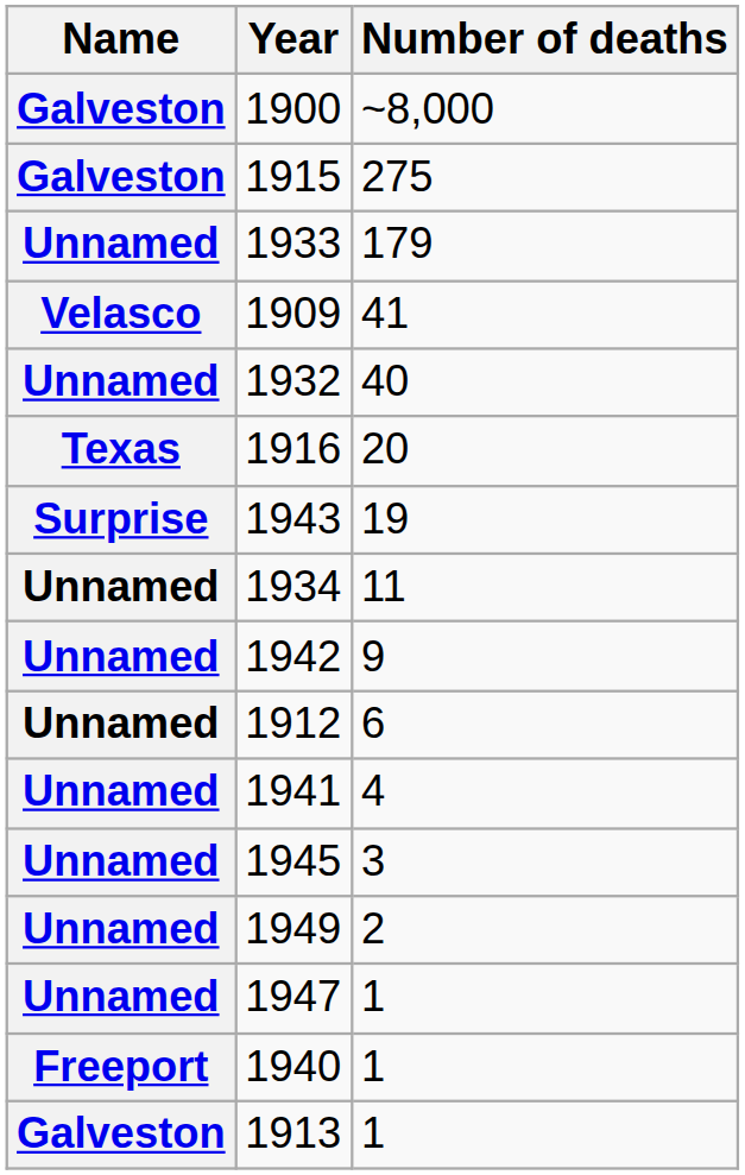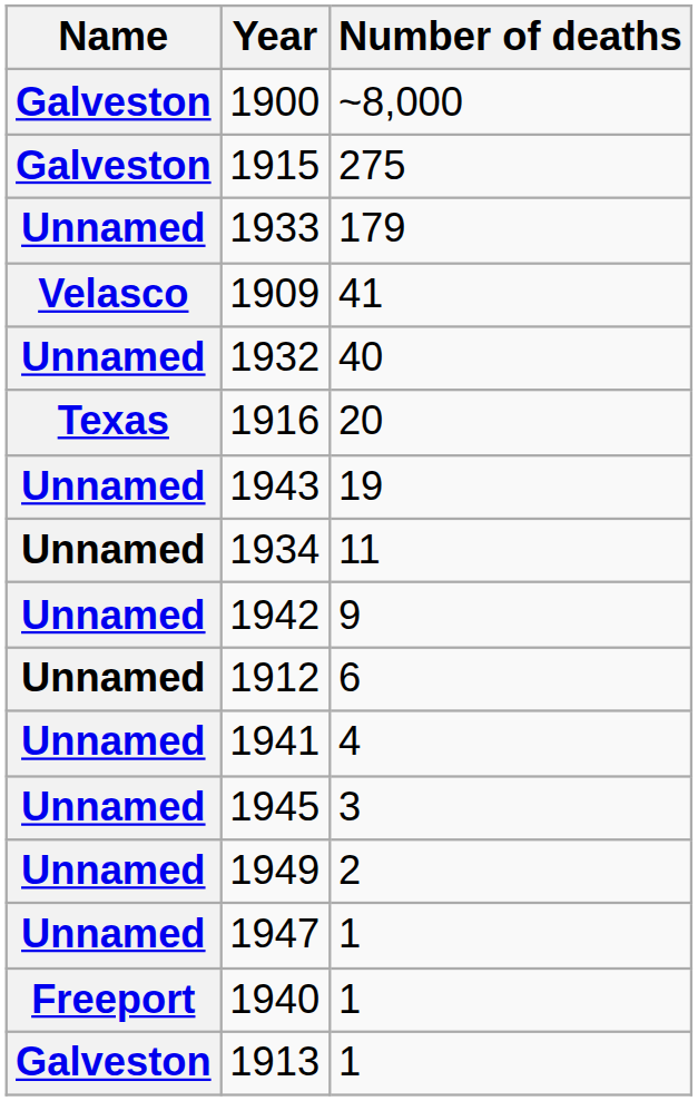 <table class="wikitable sortable plainrowheaders" style="margin:1em auto;">
 <tr>
 <th scope="col">Name</th>
 <th scope="col">Year</th>
 <th scope="col">Number of deaths</th>
 </tr>
 <tr>
 <th scope="row"><a href='#'>Galveston</a></th>
 <td>1900</td>
 <td>~8,000</td>
 </tr>
 <tr>
 <th scope="row"><a href='#'>Galveston</a></th>
 <td>1915</td>
 <td>275</td>
 </tr>
 <tr>
 <th scope="row"><a href='#'>Unnamed</a></th>
 <td>1933</td>
 <td>179</td>
 </tr>
 <tr>
 <th scope="row"><a href='#'>Velasco</a></th>
 <td>1909</td>
 <td>41</td>
 </tr>
 <tr>
 <th scope="row"><a href='#'>Unnamed</a></th>
 <td>1932</td>
 <td>40</td>
 </tr>
 <tr>
 <th scope="row"><a href='#'>Texas</a></th>
 <td>1916</td>
 <td>20</td>
 </tr>
 <tr>
-<th scope="row"><a href='#'>Surprise</a></th>
+<th scope="row"><a href='#'>Unnamed</a></th>
 <td>1943</td>
 <td>19</td>
 </tr>
 <tr>
 <th scope="row">Unnamed</th>
 <td>1934</td>
 <td>11</td>
 </tr>
 <tr>
 <th scope="row"><a href='#'>Unnamed</a></th>
 <td>1942</td>
 <td>9</td>
 </tr>
 <tr>
 <th scope="row">Unnamed</th>
 <td>1912</td>
 <td>6</td>
 </tr>
 <tr>
 <th scope="row"><a href='#'>Unnamed</a></th>
 <td>1941</td>
 <td>4</td>
 </tr>
 <tr>
 <th scope="row"><a href='#'>Unnamed</a></th>
 <td>1945</td>
 <td>3</td>
 </tr>
 <tr>
 <th scope="row"><a href='#'>Unnamed</a></th>
 <td>1949</td>
 <td>2</td>
 </tr>
 <tr>
 <th scope="row"><a href='#'>Unnamed</a></th>
 <td>1947</td>
 <td>1</td>
 </tr>
 <tr>
 <th scope="row"><a href='#'>Freeport</a></th>
 <td>1940</td>
 <td>1</td>
 </tr>
 <tr>
 <th scope="row"><a href='#'>Galveston</a></th>
 <td>1913</td>
 <td>1</td>
 </tr>
 </table>
